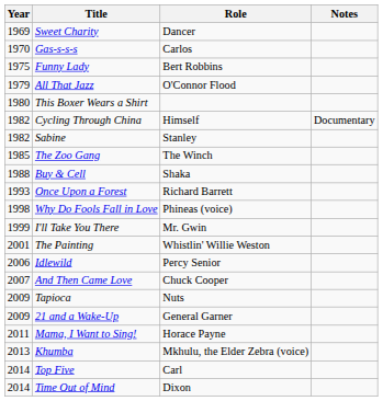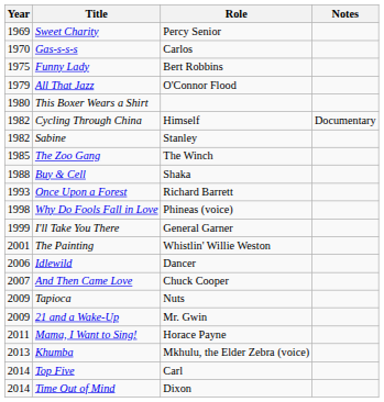 <table class="wikitable sortable">
 <tr>
 <th>Year</th>
 <th>Title</th>
 <th>Role</th>
 <th class="unsortable">Notes</th>
 </tr>
 <tr>
 <td>1969</td>
 <td><em><a href='#'>Sweet Charity</a></em></td>
-<td>Dancer</td>
+<td>Percy Senior</td>
 <td></td>
 </tr>
 <tr>
 <td>1970</td>
 <td><em><a href='#'>Gas-s-s-s</a></em></td>
 <td>Carlos</td>
 <td></td>
 </tr>
 <tr>
 <td>1975</td>
 <td><em><a href='#'>Funny Lady</a></em></td>
 <td>Bert Robbins</td>
 <td></td>
 </tr>
 <tr>
 <td>1979</td>
 <td><em><a href='#'>All That Jazz</a></em></td>
 <td>O'Connor Flood</td>
 <td></td>
 </tr>
 <tr>
 <td>1980</td>
 <td><em>This Boxer Wears a Shirt</em></td>
 <td></td>
 <td></td>
 </tr>
 <tr>
 <td>1982</td>
 <td><em>Cycling Through China</em></td>
 <td>Himself</td>
 <td>Documentary</td>
 </tr>
 <tr>
 <td>1982</td>
 <td><em>Sabine</em></td>
 <td>Stanley</td>
 <td></td>
 </tr>
 <tr>
 <td>1985</td>
 <td><em><a href='#'>The Zoo Gang</a></em></td>
 <td>The Winch</td>
 <td></td>
 </tr>
 <tr>
 <td>1988</td>
 <td><em><a href='#'>Buy & Cell</a></em></td>
 <td>Shaka</td>
 <td></td>
 </tr>
 <tr>
 <td>1993</td>
 <td><em><a href='#'>Once Upon a Forest</a></em></td>
 <td>Richard Barrett</td>
 <td></td>
 </tr>
 <tr>
 <td>1998</td>
 <td><em><a href='#'>Why Do Fools Fall in Love</a></em></td>
 <td>Phineas (voice)</td>
 <td></td>
 </tr>
 <tr>
 <td>1999</td>
 <td><em>I'll Take You There</em></td>
-<td>Mr. Gwin</td>
+<td>General Garner</td>
 <td></td>
 </tr>
 <tr>
 <td>2001</td>
 <td><em>The Painting</em></td>
 <td>Whistlin' Willie Weston</td>
 <td></td>
 </tr>
 <tr>
 <td>2006</td>
 <td><em><a href='#'>Idlewild</a></em></td>
-<td>Percy Senior</td>
+<td>Dancer</td>
 <td></td>
 </tr>
 <tr>
 <td>2007</td>
 <td><em><a href='#'>And Then Came Love</a></em></td>
 <td>Chuck Cooper</td>
 <td></td>
 </tr>
 <tr>
 <td>2009</td>
 <td><em>Tapioca</em></td>
 <td>Nuts</td>
 <td></td>
 </tr>
 <tr>
 <td>2009</td>
 <td><em><a href='#'>21 and a Wake-Up</a></em></td>
-<td>General Garner</td>
+<td>Mr. Gwin</td>
 <td></td>
 </tr>
 <tr>
 <td>2011</td>
 <td><em><a href='#'>Mama, I Want to Sing!</a></em></td>
 <td>Horace Payne</td>
 <td></td>
 </tr>
 <tr>
 <td>2013</td>
 <td><em><a href='#'>Khumba</a></em></td>
 <td>Mkhulu, the Elder Zebra (voice)</td>
 <td></td>
 </tr>
 <tr>
 <td>2014</td>
 <td><em><a href='#'>Top Five</a></em></td>
 <td>Carl</td>
 <td></td>
 </tr>
 <tr>
 <td>2014</td>
 <td><em><a href='#'>Time Out of Mind</a></em></td>
 <td>Dixon</td>
 <td></td>
 </tr>
 </table>
